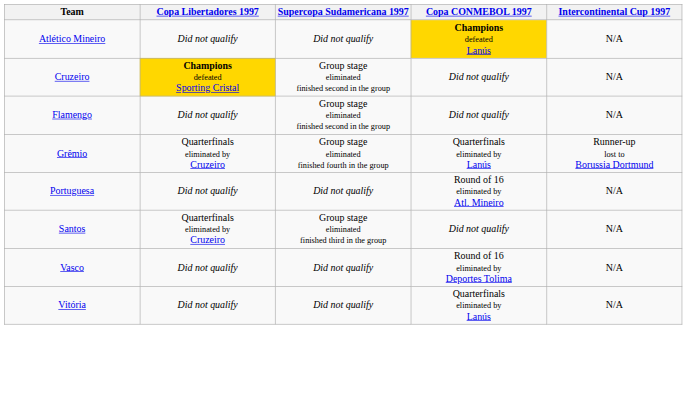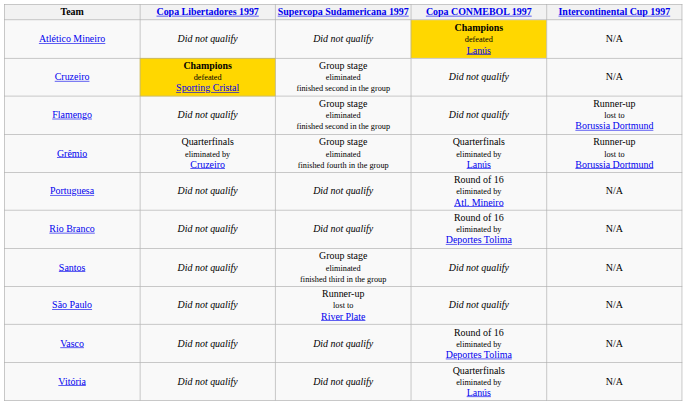 <table class="wikitable">
 <tr>
 <th width= 20%>Team</th>
 <th width= 20%><a href='#'>Copa Libertadores 1997</a></th>
 <th width= 20%><a href='#'>Supercopa Sudamericana 1997</a></th>
 <th width= 20%><a href='#'>Copa CONMEBOL 1997</a></th>
 <th width= 20%><a href='#'>Intercontinental Cup 1997</a></th>
 </tr>
 <tr align="center">
 <td><a href='#'>Atlético Mineiro</a></td>
 <td><em>Did not qualify</em></td>
 <td><em>Did not qualify</em></td>
 <td bgcolor = "gold"><strong>Champions</strong><br><small>defeated</small><br> <a href='#'>Lanús</a></td>
 <td>N/A</td>
 </tr>
 <tr align="center">
 <td><a href='#'>Cruzeiro</a></td>
 <td bgcolor = "gold"><strong>Champions</strong><br><small>defeated</small><br> <a href='#'>Sporting Cristal</a></td>
 <td>Group stage<br><small>eliminated<br>finished second in the group</small></td>
 <td><em>Did not qualify</em></td>
 <td>N/A</td>
 </tr>
 <tr align="center">
 <td><a href='#'>Flamengo</a></td>
 <td><em>Did not qualify</em></td>
 <td>Group stage<br><small>eliminated<br>finished second in the group</small></td>
 <td><em>Did not qualify</em></td>
-<td>N/A</td>
+<td>Runner-up<br><small>lost to</small><br> <a href='#'>Borussia Dortmund</a></td>
 </tr>
 <tr align="center">
 <td><a href='#'>Grêmio</a></td>
 <td>Quarterfinals<br><small>eliminated by</small><br> <a href='#'>Cruzeiro</a></td>
 <td>Group stage<br><small>eliminated<br>finished fourth in the group</small></td>
 <td>Quarterfinals<br><small>eliminated by</small><br> <a href='#'>Lanús</a></td>
 <td>Runner-up<br><small>lost to</small><br> <a href='#'>Borussia Dortmund</a></td>
 </tr>
 <tr align="center">
 <td><a href='#'>Portuguesa</a></td>
 <td><em>Did not qualify</em></td>
 <td><em>Did not qualify</em></td>
 <td>Round of 16<br><small>eliminated by</small><br> <a href='#'>Atl. Mineiro</a></td>
 <td>N/A</td>
 </tr>
 <tr align="center">
+<td><a href='#'>Rio Branco</a></td>
+<td><em>Did not qualify</em></td>
+<td><em>Did not qualify</em></td>
+<td>Round of 16<br><small>eliminated by</small><br> <a href='#'>Deportes Tolima</a></td>
+<td>N/A</td>
+</tr>
+<tr align="center">
 <td><a href='#'>Santos</a></td>
-<td>Quarterfinals<br><small>eliminated by</small><br> <a href='#'>Cruzeiro</a></td>
+<td><em>Did not qualify</em></td>
 <td>Group stage<br><small>eliminated<br>finished third in the group</small></td>
+<td><em>Did not qualify</em></td>
+<td>N/A</td>
+</tr>
+<tr align="center">
+<td><a href='#'>São Paulo</a></td>
+<td><em>Did not qualify</em></td>
+<td>Runner-up<br><small>lost to</small><br> <a href='#'>River Plate</a></td>
 <td><em>Did not qualify</em></td>
 <td>N/A</td>
 </tr>
 <tr align="center">
 <td><a href='#'>Vasco</a></td>
 <td><em>Did not qualify</em></td>
 <td><em>Did not qualify</em></td>
 <td>Round of 16<br><small>eliminated by</small><br> <a href='#'>Deportes Tolima</a></td>
 <td>N/A</td>
 </tr>
 <tr align="center">
 <td><a href='#'>Vitória</a></td>
 <td><em>Did not qualify</em></td>
 <td><em>Did not qualify</em></td>
 <td>Quarterfinals<br><small>eliminated by</small><br> <a href='#'>Lanús</a></td>
 <td>N/A</td>
 </tr>
 </table>
